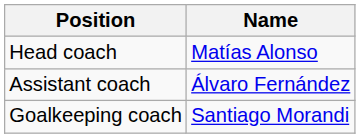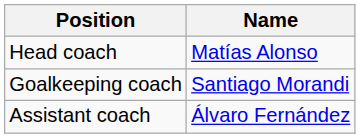 <table class="wikitable">
 <tr>
 <th>Position</th>
 <th>Name</th>
 </tr>
 <tr>
 <td>Head coach</td>
 <td> <a href='#'>Matías Alonso</a></td>
 </tr>
 <tr>
+<td>Goalkeeping coach</td>
+<td> <a href='#'>Santiago Morandi</a></td>
+</tr>
+<tr>
 <td>Assistant coach</td>
 <td> <a href='#'>Álvaro Fernández</a></td>
 </tr>
-<tr>
-<td>Goalkeeping coach</td>
-<td> <a href='#'>Santiago Morandi</a></td>
-</tr>
 </table>
